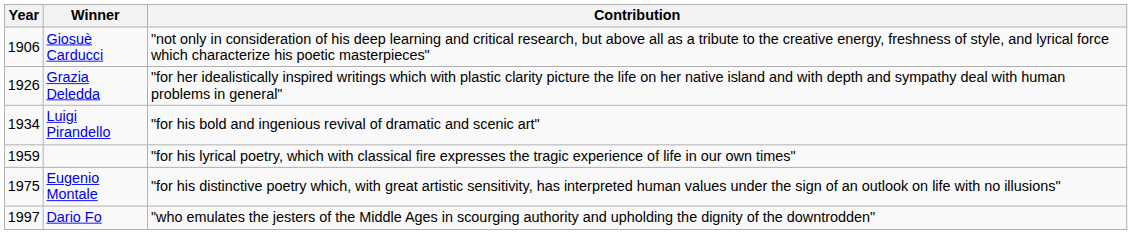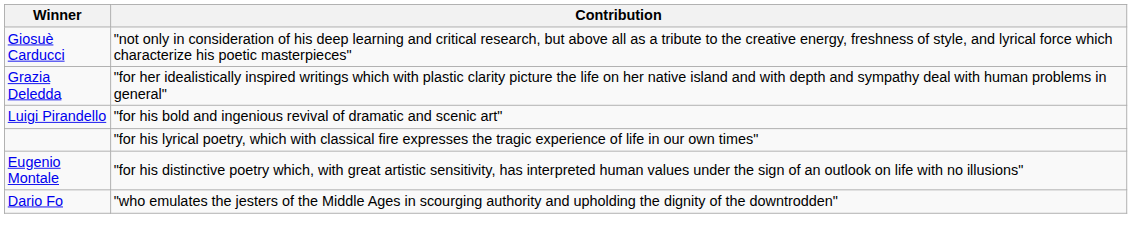 <table class="wikitable">
 <tr>
-<th>Year</th>
 <th>Winner</th>
 <th>Contribution</th>
 </tr>
 <tr>
-<td>1906</td>
 <td><a href='#'>Giosuè Carducci</a></td>
 <td>"not only in consideration of his deep learning and critical research, but above all as a tribute to the creative energy, freshness of style, and lyrical force which characterize his poetic masterpieces"</td>
 </tr>
 <tr>
-<td>1926</td>
 <td><a href='#'>Grazia Deledda</a></td>
 <td>"for her idealistically inspired writings which with plastic clarity picture the life on her native island and with depth and sympathy deal with human problems in general"</td>
 </tr>
 <tr>
-<td>1934</td>
 <td><a href='#'>Luigi Pirandello</a></td>
 <td>"for his bold and ingenious revival of dramatic and scenic art"</td>
 </tr>
 <tr>
-<td>1959</td>
 <td></td>
 <td>"for his lyrical poetry, which with classical fire expresses the tragic experience of life in our own times"</td>
 </tr>
 <tr>
-<td>1975</td>
 <td><a href='#'>Eugenio Montale</a></td>
 <td>"for his distinctive poetry which, with great artistic sensitivity, has interpreted human values under the sign of an outlook on life with no illusions"</td>
 </tr>
 <tr>
-<td>1997</td>
 <td><a href='#'>Dario Fo</a></td>
 <td>"who emulates the jesters of the Middle Ages in scourging authority and upholding the dignity of the downtrodden"</td>
 </tr>
 </table>
